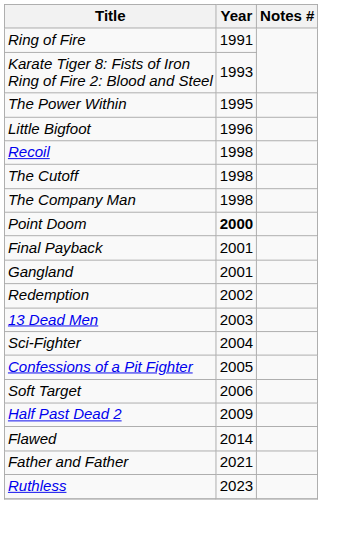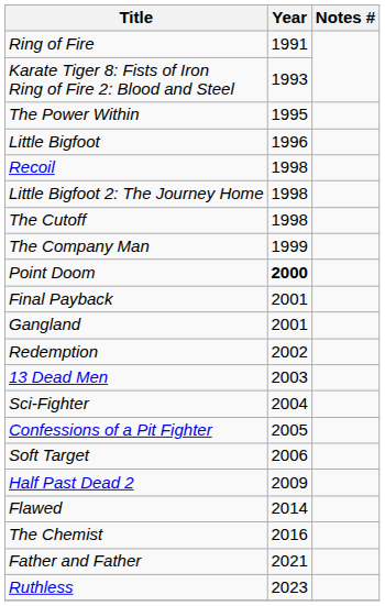 <table class="wikitable plainrowheaders sortable">
 <tr>
 <th scope="col">Title</th>
 <th scope="col">Year</th>
 <th scope="col" class="unsortable">Notes #</th>
 </tr>
 <tr>
 <td scope="row"><em>Ring of Fire</em></td>
 <td>1991</td>
 </tr>
 <tr>
 <td scope="row"><em>Karate Tiger 8: Fists of Iron</em><br><em>Ring of Fire 2: Blood and Steel</em></td>
 <td>1993</td>
 </tr>
 <tr>
 <td scope="row"><em>The Power Within</em></td>
 <td>1995</td>
 <td></td>
 </tr>
 <tr>
 <td scope="row"><em>Little Bigfoot</em></td>
 <td>1996</td>
 <td></td>
 </tr>
 <tr>
 <td scope="row"><em><a href='#'>Recoil</a></em></td>
 <td>1998</td>
 <td></td>
 </tr>
 <tr>
+<td scope="row"><em>Little Bigfoot 2: The Journey Home</em></td>
+<td>1998</td>
+<td></td>
+</tr>
+<tr>
 <td scope="row"><em>The Cutoff</em></td>
 <td>1998</td>
 <td></td>
 </tr>
 <tr>
 <td scope="row"><em>The Company Man</em></td>
-<td>1998</td>
+<td>1999</td>
 <td></td>
 </tr>
 <tr>
 <td scope="row"><em>Point Doom</em></td>
 <td><strong>2000</strong></td>
 <td></td>
 </tr>
 <tr>
 <td scope="row"><em>Final Payback</em></td>
 <td>2001</td>
 <td></td>
 </tr>
 <tr>
 <td scope="row"><em>Gangland</em></td>
 <td>2001</td>
 <td></td>
 </tr>
 <tr>
 <td scope="row"><em>Redemption</em></td>
 <td>2002</td>
 <td></td>
 </tr>
 <tr>
 <td scope="row"><em><a href='#'>13 Dead Men</a></em></td>
 <td>2003</td>
 <td></td>
 </tr>
 <tr>
 <td scope="row"><em>Sci-Fighter</em></td>
 <td>2004</td>
 <td></td>
 </tr>
 <tr>
 <td scope="row"><em><a href='#'>Confessions of a Pit Fighter</a></em></td>
 <td>2005</td>
 <td></td>
 </tr>
 <tr>
 <td scope="row"><em>Soft Target</em></td>
 <td>2006</td>
 <td></td>
 </tr>
 <tr>
 <td scope="row"><em><a href='#'>Half Past Dead 2</a></em></td>
 <td>2009</td>
 <td></td>
 </tr>
 <tr>
 <td scope="row"><em>Flawed </em></td>
 <td>2014</td>
 <td></td>
 </tr>
 <tr>
+<td scope="row"><em>The Chemist</em></td>
+<td>2016</td>
+<td></td>
+</tr>
+<tr>
 <td scope="row"><em>Father and Father</em></td>
 <td>2021</td>
 <td></td>
 </tr>
 <tr>
 <td><a href='#'><em>Ruthless</em></a></td>
 <td>2023</td>
 <td></td>
 </tr>
 <tr>
 </tr>
 </table>
